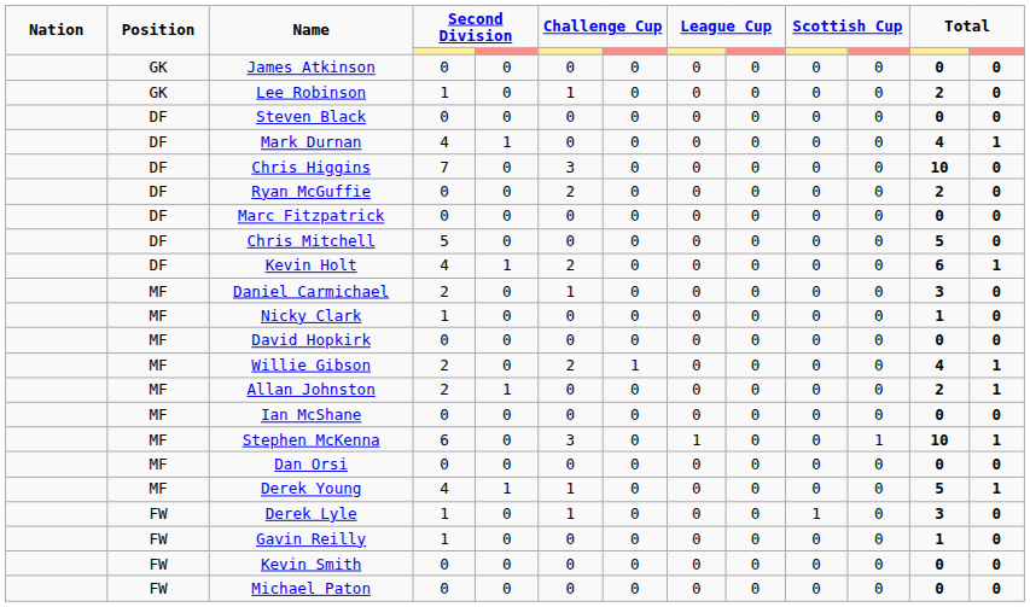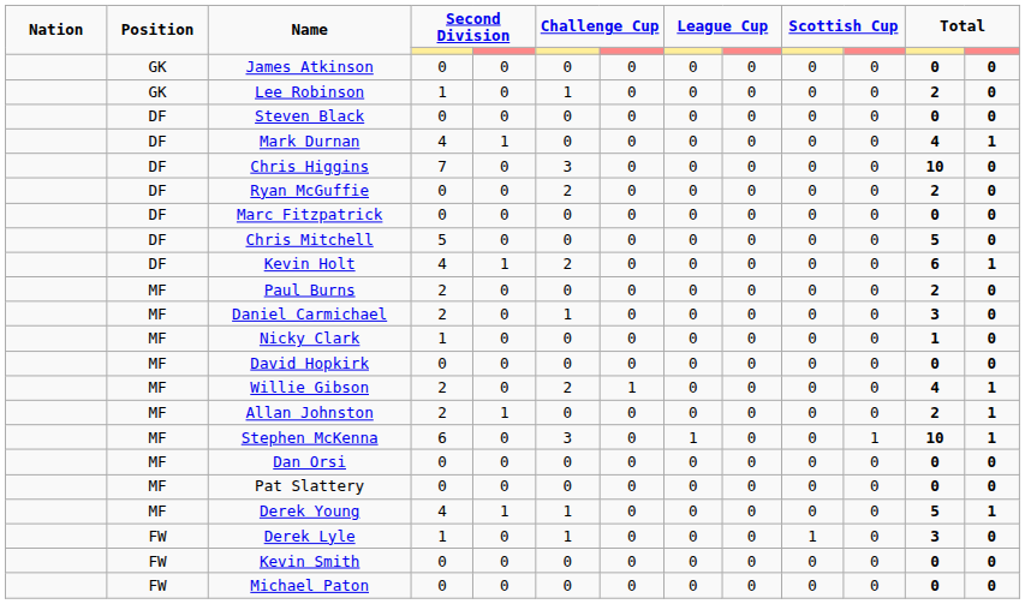 <table class="wikitable" style="text-align:center;">
 <tr style="text-align:center;">
 <td rowspan="2"  style="width:10%; "><strong>Nation</strong></td>
 <td rowspan="2"  style="width:10%; "><strong>Position</strong></td>
 <td rowspan="2"  style="width:20%; "><strong>Name</strong></td>
 <td colspan="2"><strong><a href='#'>Second Division</a></strong></td>
 <td colspan="2"><strong><a href='#'>Challenge Cup</a></strong></td>
 <td colspan="2"><strong><a href='#'>League Cup</a></strong></td>
 <td colspan="2"><strong><a href='#'>Scottish Cup</a></strong></td>
 <td colspan="2"><strong>Total</strong></td>
 </tr>
 <tr>
 <th style="width:60px; background:#fe9;"></th>
 <th style="width:60px; background:#ff8888;"></th>
 <th style="width:60px; background:#fe9;"></th>
 <th style="width:60px; background:#ff8888;"></th>
 <th style="width:60px; background:#fe9;"></th>
 <th style="width:60px; background:#ff8888;"></th>
 <th style="width:60px; background:#fe9;"></th>
 <th style="width:60px; background:#ff8888;"></th>
 <th style="width:60px; background:#fe9;"></th>
 <th style="width:60px; background:#ff8888;"></th>
 </tr>
 <tr>
 <td></td>
 <td>GK</td>
 <td><a href='#'>James Atkinson</a></td>
 <td>0</td>
 <td>0</td>
 <td>0</td>
 <td>0</td>
 <td>0</td>
 <td>0</td>
 <td>0</td>
 <td>0</td>
 <td><strong>0</strong></td>
 <td><strong>0</strong></td>
 </tr>
 <tr>
 <td></td>
 <td>GK</td>
 <td><a href='#'>Lee Robinson</a></td>
 <td>1</td>
 <td>0</td>
 <td>1</td>
 <td>0</td>
 <td>0</td>
 <td>0</td>
 <td>0</td>
 <td>0</td>
 <td><strong>2</strong></td>
 <td><strong>0</strong></td>
 </tr>
 <tr>
 <td></td>
 <td>DF</td>
 <td><a href='#'>Steven Black</a></td>
 <td>0</td>
 <td>0</td>
 <td>0</td>
 <td>0</td>
 <td>0</td>
 <td>0</td>
 <td>0</td>
 <td>0</td>
 <td><strong>0</strong></td>
 <td><strong>0</strong></td>
 </tr>
 <tr>
 <td></td>
 <td>DF</td>
 <td><a href='#'>Mark Durnan</a></td>
 <td>4</td>
 <td>1</td>
 <td>0</td>
 <td>0</td>
 <td>0</td>
 <td>0</td>
 <td>0</td>
 <td>0</td>
 <td><strong>4</strong></td>
 <td><strong>1</strong></td>
 </tr>
 <tr>
 <td></td>
 <td>DF</td>
 <td><a href='#'>Chris Higgins</a></td>
 <td>7</td>
 <td>0</td>
 <td>3</td>
 <td>0</td>
 <td>0</td>
 <td>0</td>
 <td>0</td>
 <td>0</td>
 <td><strong>10</strong></td>
 <td><strong>0</strong></td>
 </tr>
 <tr>
 <td></td>
 <td>DF</td>
 <td><a href='#'>Ryan McGuffie</a></td>
 <td>0</td>
 <td>0</td>
 <td>2</td>
 <td>0</td>
 <td>0</td>
 <td>0</td>
 <td>0</td>
 <td>0</td>
 <td><strong>2</strong></td>
 <td><strong>0</strong></td>
 </tr>
 <tr>
 <td></td>
 <td>DF</td>
 <td><a href='#'>Marc Fitzpatrick</a></td>
 <td>0</td>
 <td>0</td>
 <td>0</td>
 <td>0</td>
 <td>0</td>
 <td>0</td>
 <td>0</td>
 <td>0</td>
 <td><strong>0</strong></td>
 <td><strong>0</strong></td>
 </tr>
 <tr>
 <td></td>
 <td>DF</td>
 <td><a href='#'>Chris Mitchell</a></td>
 <td>5</td>
 <td>0</td>
 <td>0</td>
 <td>0</td>
 <td>0</td>
 <td>0</td>
 <td>0</td>
 <td>0</td>
 <td><strong>5</strong></td>
 <td><strong>0</strong></td>
 </tr>
 <tr>
 <td></td>
 <td>DF</td>
 <td><a href='#'>Kevin Holt</a></td>
 <td>4</td>
 <td>1</td>
 <td>2</td>
 <td>0</td>
 <td>0</td>
 <td>0</td>
 <td>0</td>
 <td>0</td>
 <td><strong>6</strong></td>
 <td><strong>1</strong></td>
 </tr>
 <tr>
 <td></td>
 <td>MF</td>
+<td><a href='#'>Paul Burns</a></td>
+<td>2</td>
+<td>0</td>
+<td>0</td>
+<td>0</td>
+<td>0</td>
+<td>0</td>
+<td>0</td>
+<td>0</td>
+<td><strong>2</strong></td>
+<td><strong>0</strong></td>
+</tr>
+<tr>
+<td></td>
+<td>MF</td>
 <td><a href='#'>Daniel Carmichael</a></td>
 <td>2</td>
 <td>0</td>
 <td>1</td>
 <td>0</td>
 <td>0</td>
 <td>0</td>
 <td>0</td>
 <td>0</td>
 <td><strong>3</strong></td>
 <td><strong>0</strong></td>
 </tr>
 <tr>
 <td></td>
 <td>MF</td>
 <td><a href='#'>Nicky Clark</a></td>
 <td>1</td>
 <td>0</td>
 <td>0</td>
 <td>0</td>
 <td>0</td>
 <td>0</td>
 <td>0</td>
 <td>0</td>
 <td><strong>1</strong></td>
 <td><strong>0</strong></td>
 </tr>
 <tr>
 <td></td>
 <td>MF</td>
 <td><a href='#'>David Hopkirk</a></td>
 <td>0</td>
 <td>0</td>
 <td>0</td>
 <td>0</td>
 <td>0</td>
 <td>0</td>
 <td>0</td>
 <td>0</td>
 <td><strong>0</strong></td>
 <td><strong>0</strong></td>
 </tr>
 <tr>
 <td></td>
 <td>MF</td>
 <td><a href='#'>Willie Gibson</a></td>
 <td>2</td>
 <td>0</td>
 <td>2</td>
 <td>1</td>
 <td>0</td>
 <td>0</td>
 <td>0</td>
 <td>0</td>
 <td><strong>4</strong></td>
 <td><strong>1</strong></td>
 </tr>
 <tr>
 <td></td>
 <td>MF</td>
 <td><a href='#'>Allan Johnston</a></td>
 <td>2</td>
 <td>1</td>
 <td>0</td>
 <td>0</td>
 <td>0</td>
 <td>0</td>
 <td>0</td>
 <td>0</td>
 <td><strong>2</strong></td>
 <td><strong>1</strong></td>
 </tr>
 <tr>
 <td></td>
 <td>MF</td>
-<td><a href='#'>Ian McShane</a></td>
-<td>0</td>
-<td>0</td>
-<td>0</td>
-<td>0</td>
-<td>0</td>
-<td>0</td>
-<td>0</td>
-<td>0</td>
-<td><strong>0</strong></td>
-<td><strong>0</strong></td>
-</tr>
-<tr>
-<td></td>
-<td>MF</td>
 <td><a href='#'>Stephen McKenna</a></td>
 <td>6</td>
 <td>0</td>
 <td>3</td>
 <td>0</td>
 <td>1</td>
 <td>0</td>
 <td>0</td>
 <td>1</td>
 <td><strong>10</strong></td>
 <td><strong>1</strong></td>
 </tr>
 <tr>
 <td></td>
 <td>MF</td>
 <td><a href='#'>Dan Orsi</a></td>
+<td>0</td>
+<td>0</td>
+<td>0</td>
+<td>0</td>
+<td>0</td>
+<td>0</td>
+<td>0</td>
+<td>0</td>
+<td><strong>0</strong></td>
+<td><strong>0</strong></td>
+</tr>
+<tr>
+<td></td>
+<td>MF</td>
+<td>Pat Slattery</td>
 <td>0</td>
 <td>0</td>
 <td>0</td>
 <td>0</td>
 <td>0</td>
 <td>0</td>
 <td>0</td>
 <td>0</td>
 <td><strong>0</strong></td>
 <td><strong>0</strong></td>
 </tr>
 <tr>
 <td></td>
 <td>MF</td>
 <td><a href='#'>Derek Young</a></td>
 <td>4</td>
 <td>1</td>
 <td>1</td>
 <td>0</td>
 <td>0</td>
 <td>0</td>
 <td>0</td>
 <td>0</td>
 <td><strong>5</strong></td>
 <td><strong>1</strong></td>
 </tr>
 <tr>
 <td></td>
 <td>FW</td>
 <td><a href='#'>Derek Lyle</a></td>
 <td>1</td>
 <td>0</td>
 <td>1</td>
 <td>0</td>
 <td>0</td>
 <td>0</td>
 <td>1</td>
 <td>0</td>
 <td><strong>3</strong></td>
 <td><strong>0</strong></td>
 </tr>
 <tr>
 <td></td>
 <td>FW</td>
-<td><a href='#'>Gavin Reilly</a></td>
-<td>1</td>
-<td>0</td>
-<td>0</td>
-<td>0</td>
-<td>0</td>
-<td>0</td>
-<td>0</td>
-<td>0</td>
-<td><strong>1</strong></td>
-<td><strong>0</strong></td>
-</tr>
-<tr>
-<td></td>
-<td>FW</td>
 <td><a href='#'>Kevin Smith</a></td>
 <td>0</td>
 <td>0</td>
 <td>0</td>
 <td>0</td>
 <td>0</td>
 <td>0</td>
 <td>0</td>
 <td>0</td>
 <td><strong>0</strong></td>
 <td><strong>0</strong></td>
 </tr>
 <tr>
 <td></td>
 <td>FW</td>
 <td><a href='#'>Michael Paton</a></td>
 <td>0</td>
 <td>0</td>
 <td>0</td>
 <td>0</td>
 <td>0</td>
 <td>0</td>
 <td>0</td>
 <td>0</td>
 <td><strong>0</strong></td>
 <td><strong>0</strong></td>
 </tr>
 </table>
